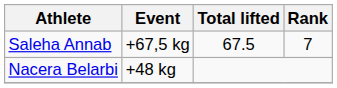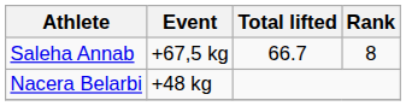 <table class="wikitable" style="text-align:center; font-size:90%">
 <tr>
 <th>Athlete</th>
 <th>Event</th>
 <th>Total lifted</th>
 <th>Rank</th>
 </tr>
 <tr>
 <td align=left><a href='#'>Saleha Annab</a></td>
 <td align=left>+67,5 kg</td>
-<td>67.5</td>
-<td>7</td>
+<td>66.7</td>
+<td>8</td>
 </tr>
 <tr>
 <td align=left><a href='#'>Nacera Belarbi</a></td>
 <td align=left>+48 kg</td>
 <td colspan=2></td>
 </tr>
 <tr>
 </tr>
 </table>
